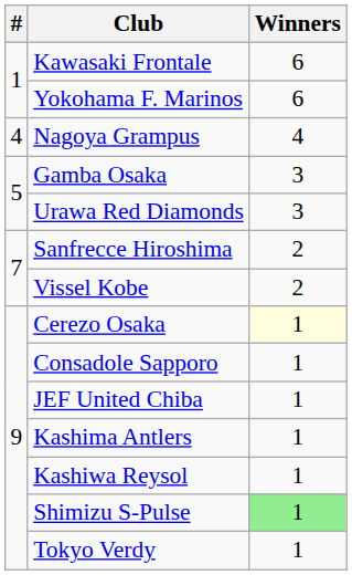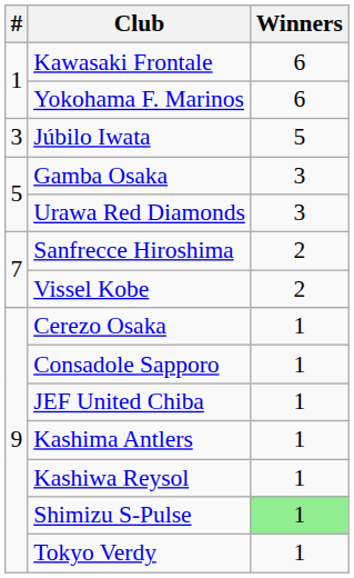 <table class="wikitable">
 <tr>
 <th>#</th>
 <th>Club</th>
 <th>Winners</th>
 </tr>
 <tr>
 <td rowspan=2>1</td>
 <td><a href='#'>Kawasaki Frontale</a></td>
 <td align="center">6</td>
 </tr>
 <tr>
 <td><a href='#'>Yokohama F. Marinos</a></td>
 <td align="center">6</td>
 </tr>
 <tr>
-<td>4</td>
-<td><a href='#'>Nagoya Grampus</a></td>
-<td align="center">4</td>
+<td>3</td>
+<td><a href='#'>Júbilo Iwata</a></td>
+<td align="center">5</td>
 </tr>
 <tr>
 <td rowspan=2>5</td>
 <td><a href='#'>Gamba Osaka</a></td>
 <td align="center">3</td>
 </tr>
 <tr>
 <td><a href='#'>Urawa Red Diamonds</a></td>
 <td align="center">3</td>
 </tr>
 <tr>
 <td rowspan=2>7</td>
 <td><a href='#'>Sanfrecce Hiroshima</a></td>
 <td align="center">2</td>
 </tr>
 <tr>
 <td><a href='#'>Vissel Kobe</a></td>
 <td align="center">2</td>
 </tr>
 <tr>
 <td rowspan=8>9</td>
 <td><a href='#'>Cerezo Osaka</a></td>
-<td align="center" style="background: lightyellow;">1</td>
+<td align="center">1</td>
 </tr>
 <tr>
 <td><a href='#'>Consadole Sapporo</a></td>
 <td align="center">1</td>
 </tr>
 <tr>
 <td><a href='#'>JEF United Chiba</a></td>
 <td align="center">1</td>
 </tr>
 <tr>
 <td><a href='#'>Kashima Antlers</a></td>
 <td align="center">1</td>
 </tr>
 <tr>
 <td><a href='#'>Kashiwa Reysol</a></td>
 <td align="center">1</td>
 </tr>
 <tr>
 <td><a href='#'>Shimizu S-Pulse</a></td>
 <td align="center" style="background: lightgreen;">1</td>
 </tr>
 <tr>
 <td><a href='#'>Tokyo Verdy</a></td>
 <td align="center">1</td>
 </tr>
 </table>
